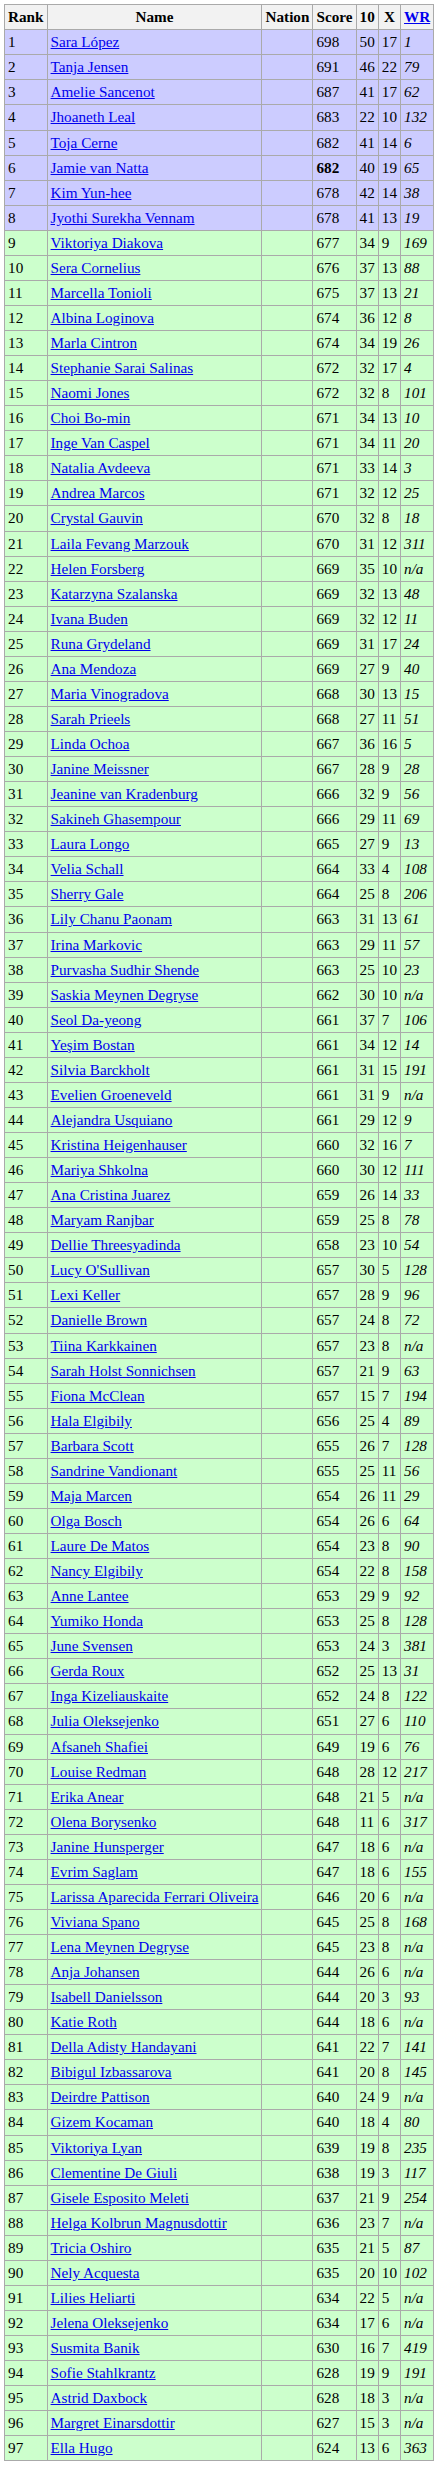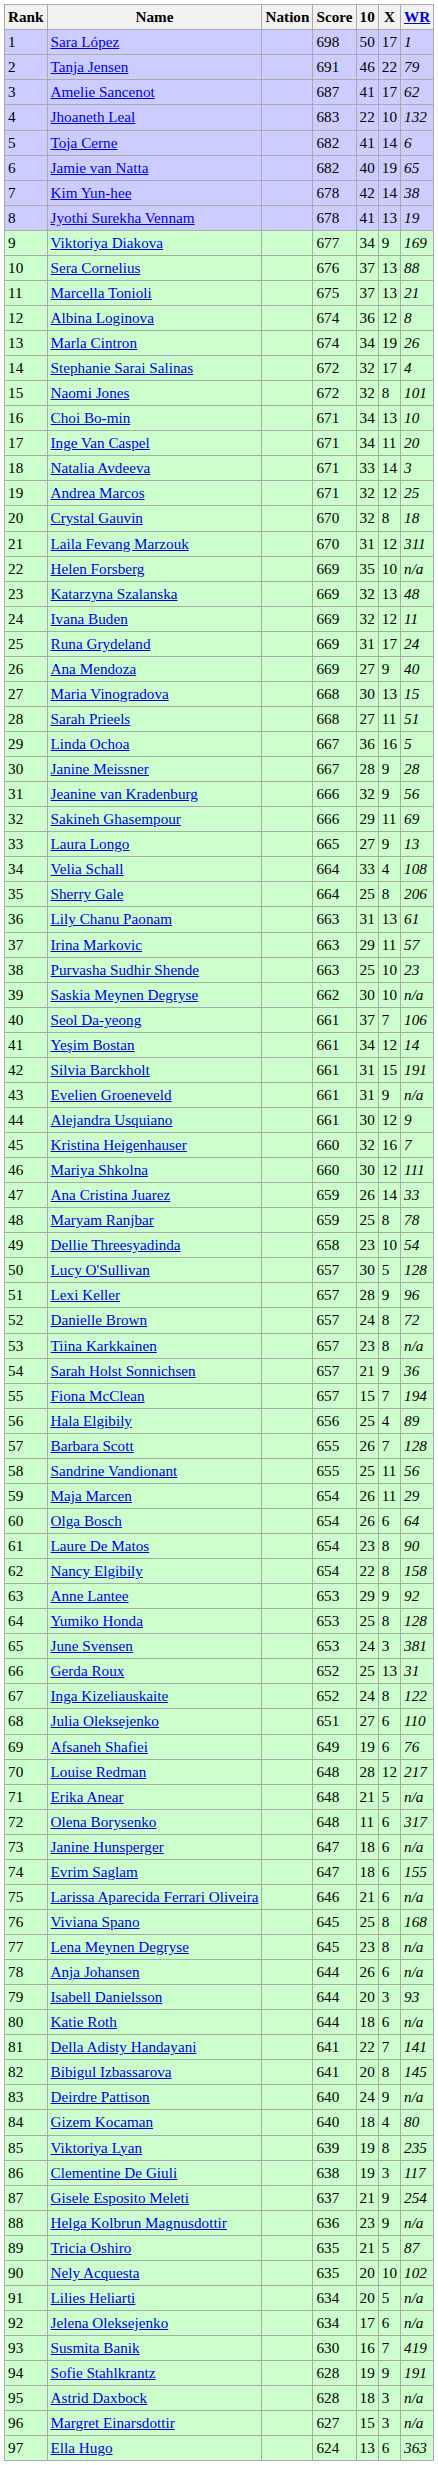 <table class="wikitable sortable" style="font-size:95%;">
 <tr>
 <th>Rank</th>
 <th>Name</th>
 <th>Nation</th>
 <th>Score</th>
 <th>10</th>
 <th>X</th>
 <th><a href='#'>WR</a></th>
 </tr>
 <tr style="background:#ccccff;">
 <td>1</td>
 <td><a href='#'>Sara López</a></td>
 <td></td>
 <td>698</td>
 <td>50</td>
 <td>17</td>
 <td><em>1</em></td>
 </tr>
 <tr style="background:#ccccff;">
 <td>2</td>
 <td><a href='#'>Tanja Jensen</a></td>
 <td></td>
 <td>691</td>
 <td>46</td>
 <td>22</td>
 <td><em>79</em></td>
 </tr>
 <tr style="background:#ccccff;">
 <td>3</td>
 <td><a href='#'>Amelie Sancenot</a></td>
 <td></td>
 <td>687</td>
 <td>41</td>
 <td>17</td>
 <td><em>62</em></td>
 </tr>
 <tr style="background:#ccccff;">
 <td>4</td>
 <td><a href='#'>Jhoaneth Leal</a></td>
 <td></td>
 <td>683</td>
 <td>22</td>
 <td>10</td>
 <td><em>132</em></td>
 </tr>
 <tr style="background:#ccccff;">
 <td>5</td>
 <td><a href='#'>Toja Cerne</a></td>
 <td></td>
 <td>682</td>
 <td>41</td>
 <td>14</td>
 <td><em>6</em></td>
 </tr>
 <tr style="background:#ccccff;">
 <td>6</td>
 <td><a href='#'>Jamie van Natta</a></td>
 <td></td>
-<td><strong>682</strong></td>
+<td>682</td>
 <td>40</td>
 <td>19</td>
 <td><em>65</em></td>
 </tr>
 <tr style="background:#ccccff;">
 <td>7</td>
 <td><a href='#'>Kim Yun-hee</a></td>
 <td></td>
 <td>678</td>
 <td>42</td>
 <td>14</td>
 <td><em>38</em></td>
 </tr>
 <tr style="background:#ccccff;">
 <td>8</td>
 <td><a href='#'>Jyothi Surekha Vennam</a></td>
 <td></td>
 <td>678</td>
 <td>41</td>
 <td>13</td>
 <td><em>19</em></td>
 </tr>
 <tr style="background:#ccffcc;">
 <td>9</td>
 <td><a href='#'>Viktoriya Diakova</a></td>
 <td></td>
 <td>677</td>
 <td>34</td>
 <td>9</td>
 <td><em>169</em></td>
 </tr>
 <tr style="background:#ccffcc;">
 <td>10</td>
 <td><a href='#'>Sera Cornelius</a></td>
 <td></td>
 <td>676</td>
 <td>37</td>
 <td>13</td>
 <td><em>88</em></td>
 </tr>
 <tr style="background:#ccffcc;">
 <td>11</td>
 <td><a href='#'>Marcella Tonioli</a></td>
 <td></td>
 <td>675</td>
 <td>37</td>
 <td>13</td>
 <td><em>21</em></td>
 </tr>
 <tr style="background:#ccffcc;">
 <td>12</td>
 <td><a href='#'>Albina Loginova</a></td>
 <td></td>
 <td>674</td>
 <td>36</td>
 <td>12</td>
 <td><em>8</em></td>
 </tr>
 <tr style="background:#ccffcc;">
 <td>13</td>
 <td><a href='#'>Marla Cintron</a></td>
 <td></td>
 <td>674</td>
 <td>34</td>
 <td>19</td>
 <td><em>26</em></td>
 </tr>
 <tr style="background:#ccffcc;">
 <td>14</td>
 <td><a href='#'>Stephanie Sarai Salinas</a></td>
 <td></td>
 <td>672</td>
 <td>32</td>
 <td>17</td>
 <td><em>4</em></td>
 </tr>
 <tr style="background:#ccffcc;">
 <td>15</td>
 <td><a href='#'>Naomi Jones</a></td>
 <td></td>
 <td>672</td>
 <td>32</td>
 <td>8</td>
 <td><em>101</em></td>
 </tr>
 <tr style="background:#ccffcc;">
 <td>16</td>
 <td><a href='#'>Choi Bo-min</a></td>
 <td></td>
 <td>671</td>
 <td>34</td>
 <td>13</td>
 <td><em>10</em></td>
 </tr>
 <tr style="background:#ccffcc;">
 <td>17</td>
 <td><a href='#'>Inge Van Caspel</a></td>
 <td></td>
 <td>671</td>
 <td>34</td>
 <td>11</td>
 <td><em>20</em></td>
 </tr>
 <tr style="background:#ccffcc;">
 <td>18</td>
 <td><a href='#'>Natalia Avdeeva</a></td>
 <td></td>
 <td>671</td>
 <td>33</td>
 <td>14</td>
 <td><em>3</em></td>
 </tr>
 <tr style="background:#ccffcc;">
 <td>19</td>
 <td><a href='#'>Andrea Marcos</a></td>
 <td></td>
 <td>671</td>
 <td>32</td>
 <td>12</td>
 <td><em>25</em></td>
 </tr>
 <tr style="background:#ccffcc;">
 <td>20</td>
 <td><a href='#'>Crystal Gauvin</a></td>
 <td></td>
 <td>670</td>
 <td>32</td>
 <td>8</td>
 <td><em>18</em></td>
 </tr>
 <tr style="background:#ccffcc;">
 <td>21</td>
 <td><a href='#'>Laila Fevang Marzouk</a></td>
 <td></td>
 <td>670</td>
 <td>31</td>
 <td>12</td>
 <td><em>311</em></td>
 </tr>
 <tr style="background:#ccffcc;">
 <td>22</td>
 <td><a href='#'>Helen Forsberg</a></td>
 <td></td>
 <td>669</td>
 <td>35</td>
 <td>10</td>
 <td><em>n/a</em></td>
 </tr>
 <tr style="background:#ccffcc;">
 <td>23</td>
 <td><a href='#'>Katarzyna Szalanska</a></td>
 <td></td>
 <td>669</td>
 <td>32</td>
 <td>13</td>
 <td><em>48</em></td>
 </tr>
 <tr style="background:#ccffcc;">
 <td>24</td>
 <td><a href='#'>Ivana Buden</a></td>
 <td></td>
 <td>669</td>
 <td>32</td>
 <td>12</td>
 <td><em>11</em></td>
 </tr>
 <tr style="background:#ccffcc;">
 <td>25</td>
 <td><a href='#'>Runa Grydeland</a></td>
 <td></td>
 <td>669</td>
 <td>31</td>
 <td>17</td>
 <td><em>24</em></td>
 </tr>
 <tr style="background:#ccffcc;">
 <td>26</td>
 <td><a href='#'>Ana Mendoza</a></td>
 <td></td>
 <td>669</td>
 <td>27</td>
 <td>9</td>
 <td><em>40</em></td>
 </tr>
 <tr style="background:#ccffcc;">
 <td>27</td>
 <td><a href='#'>Maria Vinogradova</a></td>
 <td></td>
 <td>668</td>
 <td>30</td>
 <td>13</td>
 <td><em>15</em></td>
 </tr>
 <tr style="background:#ccffcc;">
 <td>28</td>
 <td><a href='#'>Sarah Prieels</a></td>
 <td></td>
 <td>668</td>
 <td>27</td>
 <td>11</td>
 <td><em>51</em></td>
 </tr>
 <tr style="background:#ccffcc;">
 <td>29</td>
 <td><a href='#'>Linda Ochoa</a></td>
 <td></td>
 <td>667</td>
 <td>36</td>
 <td>16</td>
 <td><em>5</em></td>
 </tr>
 <tr style="background:#ccffcc;">
 <td>30</td>
 <td><a href='#'>Janine Meissner</a></td>
 <td></td>
 <td>667</td>
 <td>28</td>
 <td>9</td>
 <td><em>28</em></td>
 </tr>
 <tr style="background:#ccffcc;">
 <td>31</td>
 <td><a href='#'>Jeanine van Kradenburg</a></td>
 <td></td>
 <td>666</td>
 <td>32</td>
 <td>9</td>
 <td><em>56</em></td>
 </tr>
 <tr style="background:#ccffcc;">
 <td>32</td>
 <td><a href='#'>Sakineh Ghasempour</a></td>
 <td></td>
 <td>666</td>
 <td>29</td>
 <td>11</td>
 <td><em>69</em></td>
 </tr>
 <tr style="background:#ccffcc;">
 <td>33</td>
 <td><a href='#'>Laura Longo</a></td>
 <td></td>
 <td>665</td>
 <td>27</td>
 <td>9</td>
 <td><em>13</em></td>
 </tr>
 <tr style="background:#ccffcc;">
 <td>34</td>
 <td><a href='#'>Velia Schall</a></td>
 <td></td>
 <td>664</td>
 <td>33</td>
 <td>4</td>
 <td><em>108</em></td>
 </tr>
 <tr style="background:#ccffcc;">
 <td>35</td>
 <td><a href='#'>Sherry Gale</a></td>
 <td></td>
 <td>664</td>
 <td>25</td>
 <td>8</td>
 <td><em>206</em></td>
 </tr>
 <tr style="background:#ccffcc;">
 <td>36</td>
 <td><a href='#'>Lily Chanu Paonam</a></td>
 <td></td>
 <td>663</td>
 <td>31</td>
 <td>13</td>
 <td><em>61</em></td>
 </tr>
 <tr style="background:#ccffcc;">
 <td>37</td>
 <td><a href='#'>Irina Markovic</a></td>
 <td></td>
 <td>663</td>
 <td>29</td>
 <td>11</td>
 <td><em>57</em></td>
 </tr>
 <tr style="background:#ccffcc;">
 <td>38</td>
 <td><a href='#'>Purvasha Sudhir Shende</a></td>
 <td></td>
 <td>663</td>
 <td>25</td>
 <td>10</td>
 <td><em>23</em></td>
 </tr>
 <tr style="background:#ccffcc;">
 <td>39</td>
 <td><a href='#'>Saskia Meynen Degryse</a></td>
 <td></td>
 <td>662</td>
 <td>30</td>
 <td>10</td>
 <td><em>n/a</em></td>
 </tr>
 <tr style="background:#ccffcc;">
 <td>40</td>
 <td><a href='#'>Seol Da-yeong</a></td>
 <td></td>
 <td>661</td>
 <td>37</td>
 <td>7</td>
 <td><em>106</em></td>
 </tr>
 <tr style="background:#ccffcc;">
 <td>41</td>
 <td><a href='#'>Yeşim Bostan</a></td>
 <td></td>
 <td>661</td>
 <td>34</td>
 <td>12</td>
 <td><em>14</em></td>
 </tr>
 <tr style="background:#ccffcc;">
 <td>42</td>
 <td><a href='#'>Silvia Barckholt</a></td>
 <td></td>
 <td>661</td>
 <td>31</td>
 <td>15</td>
 <td><em>191</em></td>
 </tr>
 <tr style="background:#ccffcc;">
 <td>43</td>
 <td><a href='#'>Evelien Groeneveld</a></td>
 <td></td>
 <td>661</td>
 <td>31</td>
 <td>9</td>
 <td><em>n/a</em></td>
 </tr>
 <tr style="background:#ccffcc;">
 <td>44</td>
 <td><a href='#'>Alejandra Usquiano</a></td>
 <td></td>
 <td>661</td>
-<td>29</td>
+<td>30</td>
 <td>12</td>
 <td><em>9</em></td>
 </tr>
 <tr style="background:#ccffcc;">
 <td>45</td>
 <td><a href='#'>Kristina Heigenhauser</a></td>
 <td></td>
 <td>660</td>
 <td>32</td>
 <td>16</td>
 <td><em>7</em></td>
 </tr>
 <tr style="background:#ccffcc;">
 <td>46</td>
 <td><a href='#'>Mariya Shkolna</a></td>
 <td></td>
 <td>660</td>
 <td>30</td>
 <td>12</td>
 <td><em>111</em></td>
 </tr>
 <tr style="background:#ccffcc;">
 <td>47</td>
 <td><a href='#'>Ana Cristina Juarez</a></td>
 <td></td>
 <td>659</td>
 <td>26</td>
 <td>14</td>
 <td><em>33</em></td>
 </tr>
 <tr style="background:#ccffcc;">
 <td>48</td>
 <td><a href='#'>Maryam Ranjbar</a></td>
 <td></td>
 <td>659</td>
 <td>25</td>
 <td>8</td>
 <td><em>78</em></td>
 </tr>
 <tr style="background:#ccffcc;">
 <td>49</td>
 <td><a href='#'>Dellie Threesyadinda</a></td>
 <td></td>
 <td>658</td>
 <td>23</td>
 <td>10</td>
 <td><em>54</em></td>
 </tr>
 <tr style="background:#ccffcc;">
 <td>50</td>
 <td><a href='#'>Lucy O'Sullivan</a></td>
 <td></td>
 <td>657</td>
 <td>30</td>
 <td>5</td>
 <td><em>128</em></td>
 </tr>
 <tr style="background:#ccffcc;">
 <td>51</td>
 <td><a href='#'>Lexi Keller</a></td>
 <td></td>
 <td>657</td>
 <td>28</td>
 <td>9</td>
 <td><em>96</em></td>
 </tr>
 <tr style="background:#ccffcc;">
 <td>52</td>
 <td><a href='#'>Danielle Brown</a></td>
 <td></td>
 <td>657</td>
 <td>24</td>
 <td>8</td>
 <td><em>72</em></td>
 </tr>
 <tr style="background:#ccffcc;">
 <td>53</td>
 <td><a href='#'>Tiina Karkkainen</a></td>
 <td></td>
 <td>657</td>
 <td>23</td>
 <td>8</td>
 <td><em>n/a</em></td>
 </tr>
 <tr style="background:#ccffcc;">
 <td>54</td>
 <td><a href='#'>Sarah Holst Sonnichsen</a></td>
 <td></td>
 <td>657</td>
 <td>21</td>
 <td>9</td>
-<td><em>63</em></td>
+<td><em>36</em></td>
 </tr>
 <tr style="background:#ccffcc;">
 <td>55</td>
 <td><a href='#'>Fiona McClean</a></td>
 <td></td>
 <td>657</td>
 <td>15</td>
 <td>7</td>
 <td><em>194</em></td>
 </tr>
 <tr style="background:#ccffcc;">
 <td>56</td>
 <td><a href='#'>Hala Elgibily</a></td>
 <td></td>
 <td>656</td>
 <td>25</td>
 <td>4</td>
 <td><em>89</em></td>
 </tr>
 <tr style="background:#ccffcc;">
 <td>57</td>
 <td><a href='#'>Barbara Scott</a></td>
 <td></td>
 <td>655</td>
 <td>26</td>
 <td>7</td>
 <td><em>128</em></td>
 </tr>
 <tr style="background:#ccffcc;">
 <td>58</td>
 <td><a href='#'>Sandrine Vandionant</a></td>
 <td></td>
 <td>655</td>
 <td>25</td>
 <td>11</td>
 <td><em>56</em></td>
 </tr>
 <tr style="background:#ccffcc;">
 <td>59</td>
 <td><a href='#'>Maja Marcen</a></td>
 <td></td>
 <td>654</td>
 <td>26</td>
 <td>11</td>
 <td><em>29</em></td>
 </tr>
 <tr style="background:#ccffcc;">
 <td>60</td>
 <td><a href='#'>Olga Bosch</a></td>
 <td></td>
 <td>654</td>
 <td>26</td>
 <td>6</td>
 <td><em>64</em></td>
 </tr>
 <tr style="background:#ccffcc;">
 <td>61</td>
 <td><a href='#'>Laure De Matos</a></td>
 <td></td>
 <td>654</td>
 <td>23</td>
 <td>8</td>
 <td><em>90</em></td>
 </tr>
 <tr style="background:#ccffcc;">
 <td>62</td>
 <td><a href='#'>Nancy Elgibily</a></td>
 <td></td>
 <td>654</td>
 <td>22</td>
 <td>8</td>
 <td><em>158</em></td>
 </tr>
 <tr style="background:#ccffcc;">
 <td>63</td>
 <td><a href='#'>Anne Lantee</a></td>
 <td></td>
 <td>653</td>
 <td>29</td>
 <td>9</td>
 <td><em>92</em></td>
 </tr>
 <tr style="background:#ccffcc;">
 <td>64</td>
 <td><a href='#'>Yumiko Honda</a></td>
 <td></td>
 <td>653</td>
 <td>25</td>
 <td>8</td>
 <td><em>128</em></td>
 </tr>
 <tr style="background:#ccffcc;">
 <td>65</td>
 <td><a href='#'>June Svensen</a></td>
 <td></td>
 <td>653</td>
 <td>24</td>
 <td>3</td>
 <td><em>381</em></td>
 </tr>
 <tr style="background:#ccffcc;">
 <td>66</td>
 <td><a href='#'>Gerda Roux</a></td>
 <td></td>
 <td>652</td>
 <td>25</td>
 <td>13</td>
 <td><em>31</em></td>
 </tr>
 <tr style="background:#ccffcc;">
 <td>67</td>
 <td><a href='#'>Inga Kizeliauskaite</a></td>
 <td></td>
 <td>652</td>
 <td>24</td>
 <td>8</td>
 <td><em>122</em></td>
 </tr>
 <tr style="background:#ccffcc;">
 <td>68</td>
 <td><a href='#'>Julia Oleksejenko</a></td>
 <td></td>
 <td>651</td>
 <td>27</td>
 <td>6</td>
 <td><em>110</em></td>
 </tr>
 <tr style="background:#ccffcc;">
 <td>69</td>
 <td><a href='#'>Afsaneh Shafiei</a></td>
 <td></td>
 <td>649</td>
 <td>19</td>
 <td>6</td>
 <td><em>76</em></td>
 </tr>
 <tr style="background:#ccffcc;">
 <td>70</td>
 <td><a href='#'>Louise Redman</a></td>
 <td></td>
 <td>648</td>
 <td>28</td>
 <td>12</td>
 <td><em>217</em></td>
 </tr>
 <tr style="background:#ccffcc;">
 <td>71</td>
 <td><a href='#'>Erika Anear</a></td>
 <td></td>
 <td>648</td>
 <td>21</td>
 <td>5</td>
 <td><em>n/a</em></td>
 </tr>
 <tr style="background:#ccffcc;">
 <td>72</td>
 <td><a href='#'>Olena Borysenko</a></td>
 <td></td>
 <td>648</td>
 <td>11</td>
 <td>6</td>
 <td><em>317</em></td>
 </tr>
 <tr style="background:#ccffcc;">
 <td>73</td>
 <td><a href='#'>Janine Hunsperger</a></td>
 <td></td>
 <td>647</td>
 <td>18</td>
 <td>6</td>
 <td><em>n/a</em></td>
 </tr>
 <tr style="background:#ccffcc;">
 <td>74</td>
 <td><a href='#'>Evrim Saglam</a></td>
 <td></td>
 <td>647</td>
 <td>18</td>
 <td>6</td>
 <td><em>155</em></td>
 </tr>
 <tr style="background:#ccffcc;">
 <td>75</td>
 <td><a href='#'>Larissa Aparecida Ferrari Oliveira</a></td>
 <td></td>
 <td>646</td>
-<td>20</td>
+<td>21</td>
 <td>6</td>
 <td><em>n/a</em></td>
 </tr>
 <tr style="background:#ccffcc;">
 <td>76</td>
 <td><a href='#'>Viviana Spano</a></td>
 <td></td>
 <td>645</td>
 <td>25</td>
 <td>8</td>
 <td><em>168</em></td>
 </tr>
 <tr style="background:#ccffcc;">
 <td>77</td>
 <td><a href='#'>Lena Meynen Degryse</a></td>
 <td></td>
 <td>645</td>
 <td>23</td>
 <td>8</td>
 <td><em>n/a</em></td>
 </tr>
 <tr style="background:#ccffcc;">
 <td>78</td>
 <td><a href='#'>Anja Johansen</a></td>
 <td></td>
 <td>644</td>
 <td>26</td>
 <td>6</td>
 <td><em>n/a</em></td>
 </tr>
 <tr style="background:#ccffcc;">
 <td>79</td>
 <td><a href='#'>Isabell Danielsson</a></td>
 <td></td>
 <td>644</td>
 <td>20</td>
 <td>3</td>
 <td><em>93</em></td>
 </tr>
 <tr style="background:#ccffcc;">
 <td>80</td>
 <td><a href='#'>Katie Roth</a></td>
 <td></td>
 <td>644</td>
 <td>18</td>
 <td>6</td>
 <td><em>n/a</em></td>
 </tr>
 <tr style="background:#ccffcc;">
 <td>81</td>
 <td><a href='#'>Della Adisty Handayani</a></td>
 <td></td>
 <td>641</td>
 <td>22</td>
 <td>7</td>
 <td><em>141</em></td>
 </tr>
 <tr style="background:#ccffcc;">
 <td>82</td>
 <td><a href='#'>Bibigul Izbassarova</a></td>
 <td></td>
 <td>641</td>
 <td>20</td>
 <td>8</td>
 <td><em>145</em></td>
 </tr>
 <tr style="background:#ccffcc;">
 <td>83</td>
 <td><a href='#'>Deirdre Pattison</a></td>
 <td></td>
 <td>640</td>
 <td>24</td>
 <td>9</td>
 <td><em>n/a</em></td>
 </tr>
 <tr style="background:#ccffcc;">
 <td>84</td>
 <td><a href='#'>Gizem Kocaman</a></td>
 <td></td>
 <td>640</td>
 <td>18</td>
 <td>4</td>
 <td><em>80</em></td>
 </tr>
 <tr style="background:#ccffcc;">
 <td>85</td>
 <td><a href='#'>Viktoriya Lyan</a></td>
 <td></td>
 <td>639</td>
 <td>19</td>
 <td>8</td>
 <td><em>235</em></td>
 </tr>
 <tr style="background:#ccffcc;">
 <td>86</td>
 <td><a href='#'>Clementine De Giuli</a></td>
 <td></td>
 <td>638</td>
 <td>19</td>
 <td>3</td>
 <td><em>117</em></td>
 </tr>
 <tr style="background:#ccffcc;">
 <td>87</td>
 <td><a href='#'>Gisele Esposito Meleti</a></td>
 <td></td>
 <td>637</td>
 <td>21</td>
 <td>9</td>
 <td><em>254</em></td>
 </tr>
 <tr style="background:#ccffcc;">
 <td>88</td>
 <td><a href='#'>Helga Kolbrun Magnusdottir</a></td>
 <td></td>
 <td>636</td>
 <td>23</td>
-<td>7</td>
+<td>9</td>
 <td><em>n/a</em></td>
 </tr>
 <tr style="background:#ccffcc;">
 <td>89</td>
 <td><a href='#'>Tricia Oshiro</a></td>
 <td></td>
 <td>635</td>
 <td>21</td>
 <td>5</td>
 <td><em>87</em></td>
 </tr>
 <tr style="background:#ccffcc;">
 <td>90</td>
 <td><a href='#'>Nely Acquesta</a></td>
 <td></td>
 <td>635</td>
 <td>20</td>
 <td>10</td>
 <td><em>102</em></td>
 </tr>
 <tr style="background:#ccffcc;">
 <td>91</td>
 <td><a href='#'>Lilies Heliarti</a></td>
 <td></td>
 <td>634</td>
-<td>22</td>
+<td>20</td>
 <td>5</td>
 <td><em>n/a</em></td>
 </tr>
 <tr style="background:#ccffcc;">
 <td>92</td>
 <td><a href='#'>Jelena Oleksejenko</a></td>
 <td></td>
 <td>634</td>
 <td>17</td>
 <td>6</td>
 <td><em>n/a</em></td>
 </tr>
 <tr style="background:#ccffcc;">
 <td>93</td>
 <td><a href='#'>Susmita Banik</a></td>
 <td></td>
 <td>630</td>
 <td>16</td>
 <td>7</td>
 <td><em>419</em></td>
 </tr>
 <tr style="background:#ccffcc;">
 <td>94</td>
 <td><a href='#'>Sofie Stahlkrantz</a></td>
 <td></td>
 <td>628</td>
 <td>19</td>
 <td>9</td>
 <td><em>191</em></td>
 </tr>
 <tr style="background:#ccffcc;">
 <td>95</td>
 <td><a href='#'>Astrid Daxbock</a></td>
 <td></td>
 <td>628</td>
 <td>18</td>
 <td>3</td>
 <td><em>n/a</em></td>
 </tr>
 <tr style="background:#ccffcc;">
 <td>96</td>
 <td><a href='#'>Margret Einarsdottir</a></td>
 <td></td>
 <td>627</td>
 <td>15</td>
 <td>3</td>
 <td><em>n/a</em></td>
 </tr>
 <tr style="background:#ccffcc;">
 <td>97</td>
 <td><a href='#'>Ella Hugo</a></td>
 <td></td>
 <td>624</td>
 <td>13</td>
 <td>6</td>
 <td><em>363</em></td>
 </tr>
 <tr>
 </tr>
 </table>
